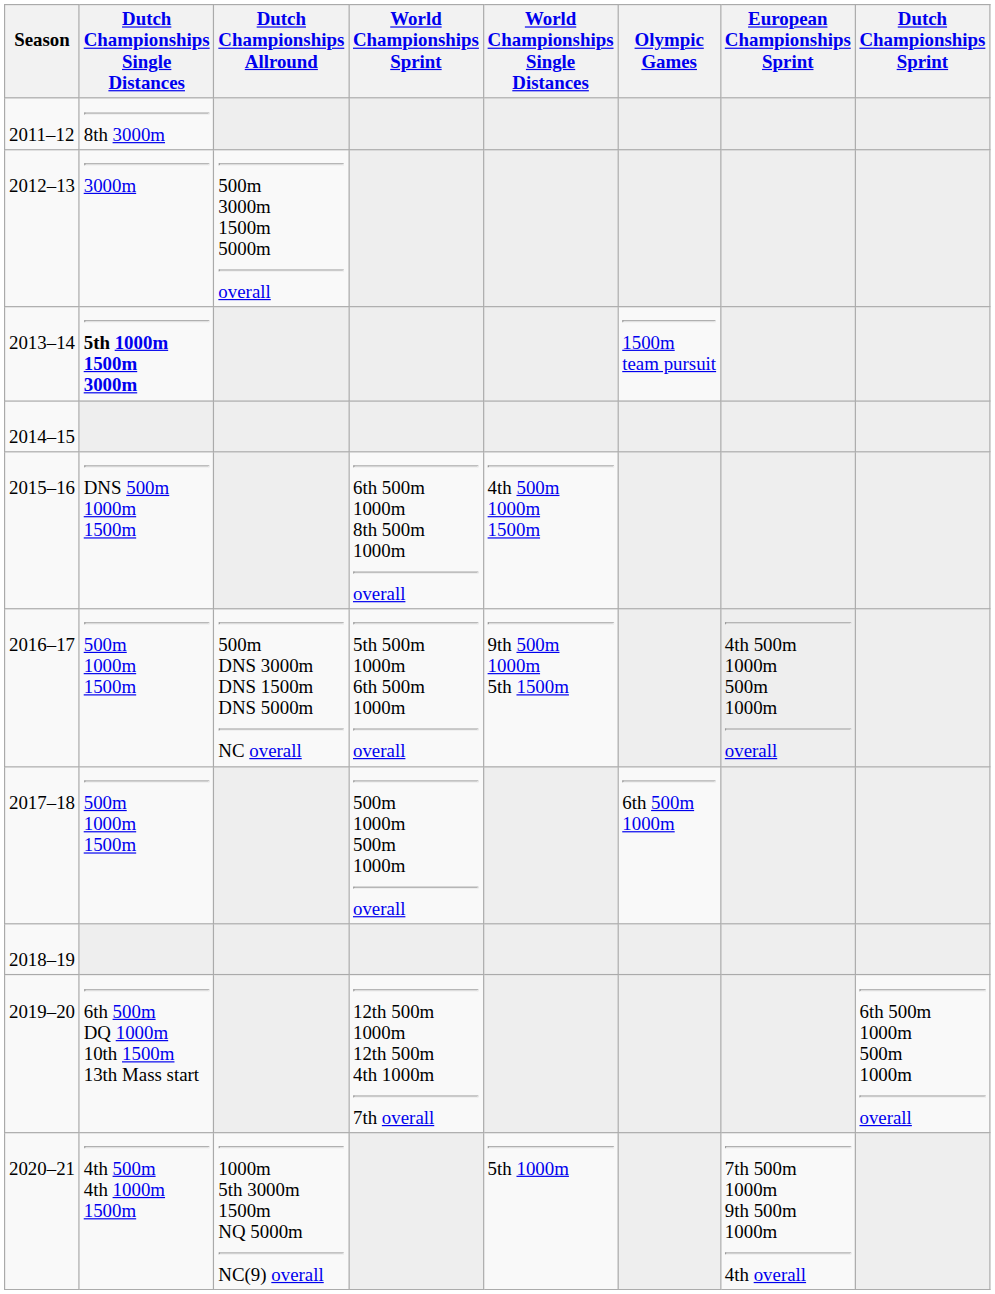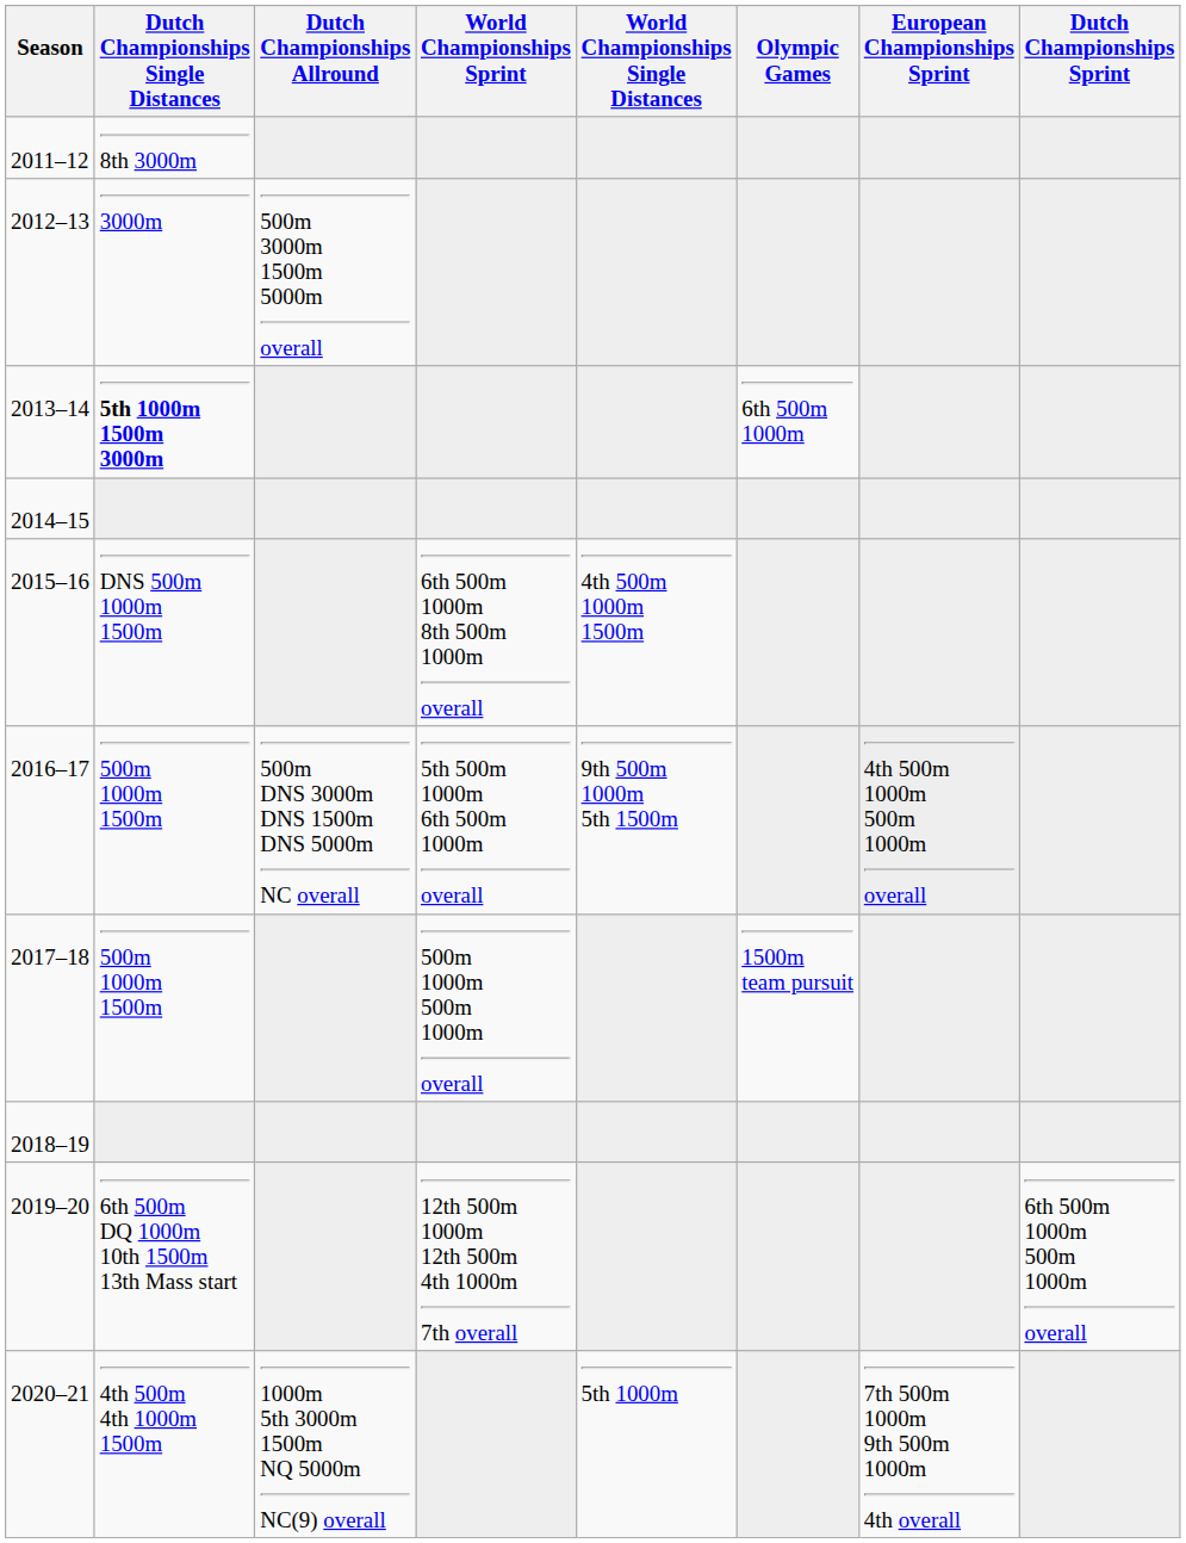 <table class="wikitable">
 <tr style="vertical-align: top;">
 <th><br> Season</th>
 <th><a href='#'>Dutch <br> Championships <br> Single <br> Distances</a></th>
 <th><a href='#'>Dutch <br> Championships <br> Allround</a></th>
 <th><a href='#'>World <br> Championships <br> Sprint</a></th>
 <th><a href='#'>World <br> Championships <br> Single <br> Distances</a></th>
 <th> <br> <a href='#'>Olympic <br> Games</a></th>
 <th><a href='#'>European <br> Championships <br> Sprint</a></th>
 <th><a href='#'>Dutch <br> Championships <br> Sprint</a></th>
 </tr>
 <tr style="vertical-align: top;">
 <td><br> 2011–12</td>
 <td> <hr> 8th <a href='#'>3000m</a> <br></td>
 <td bgcolor=#EEEEEE></td>
 <td bgcolor=#EEEEEE></td>
 <td bgcolor=#EEEEEE></td>
 <td bgcolor=#EEEEEE></td>
 <td bgcolor=#EEEEEE></td>
 <td bgcolor=#EEEEEE></td>
 </tr>
 <tr style="vertical-align: top;">
 <td><br> 2012–13</td>
 <td> <hr>  <a href='#'>3000m</a></td>
 <td> <hr>  500m <br>  3000m <br>  1500m <br>  5000m <hr>  <a href='#'>overall</a></td>
 <td bgcolor=#EEEEEE></td>
 <td bgcolor=#EEEEEE></td>
 <td bgcolor=#EEEEEE></td>
 <td bgcolor=#EEEEEE></td>
 <td bgcolor=#EEEEEE></td>
 </tr>
 <tr style="vertical-align: top;">
 <td><br> 2013–14</td>
 <td><strong> <hr> 5th <a href='#'>1000m</a> <br>  <a href='#'>1500m</a> <br>  <a href='#'>3000m</a></strong></td>
 <td bgcolor=#EEEEEE></td>
 <td bgcolor=#EEEEEE></td>
 <td bgcolor=#EEEEEE></td>
-<td> <hr>  <a href='#'>1500m</a> <br>  <a href='#'>team pursuit</a></td>
+<td> <hr> 6th <a href='#'>500m</a> <br>  <a href='#'>1000m</a></td>
 <td bgcolor=#EEEEEE></td>
 <td bgcolor=#EEEEEE></td>
 </tr>
 <tr style="vertical-align: top;">
 <td><br> 2014–15</td>
 <td bgcolor=#EEEEEE></td>
 <td bgcolor=#EEEEEE></td>
 <td bgcolor=#EEEEEE></td>
 <td bgcolor=#EEEEEE></td>
 <td bgcolor=#EEEEEE></td>
 <td bgcolor=#EEEEEE></td>
 <td bgcolor=#EEEEEE></td>
 </tr>
 <tr style="vertical-align: top;">
 <td><br> 2015–16</td>
 <td> <hr> DNS <a href='#'>500m</a> <br>  <a href='#'>1000m</a> <br>  <a href='#'>1500m</a></td>
 <td bgcolor=#EEEEEE></td>
 <td> <hr> 6th 500m <br>  1000m <br> 8th 500m <br>  1000m <hr>  <a href='#'>overall</a></td>
 <td> <hr> 4th <a href='#'>500m</a> <br>  <a href='#'>1000m</a> <br>  <a href='#'>1500m</a></td>
 <td bgcolor=#EEEEEE></td>
 <td bgcolor=#EEEEEE></td>
 <td bgcolor=#EEEEEE></td>
 </tr>
 <tr style="vertical-align: top;">
 <td><br> 2016–17</td>
 <td> <hr>  <a href='#'>500m</a> <br>  <a href='#'>1000m</a> <br>  <a href='#'>1500m</a></td>
 <td> <hr>  500m <br> DNS 3000m <br> DNS 1500m <br> DNS 5000m <hr> NC <a href='#'>overall</a></td>
 <td> <hr> 5th 500m <br>  1000m <br> 6th 500m <br>  1000m <hr>  <a href='#'>overall</a></td>
 <td> <hr> 9th <a href='#'>500m</a> <br>  <a href='#'>1000m</a> <br> 5th <a href='#'>1500m</a></td>
 <td bgcolor=#EEEEEE></td>
 <td bgcolor=#EEEEEE> <hr> 4th 500m <br>  1000m <br>  500m <br>  1000m <hr>  <a href='#'>overall</a></td>
 <td bgcolor=#EEEEEE></td>
 </tr>
 <tr style="vertical-align: top;">
 <td><br> 2017–18</td>
 <td> <hr>  <a href='#'>500m</a> <br>  <a href='#'>1000m</a> <br>  <a href='#'>1500m</a></td>
 <td bgcolor=#EEEEEE></td>
 <td> <hr>  500m <br>  1000m <br>  500m <br>  1000m <hr>  <a href='#'>overall</a></td>
 <td bgcolor=#EEEEEE></td>
-<td> <hr> 6th <a href='#'>500m</a> <br>  <a href='#'>1000m</a></td>
+<td> <hr>  <a href='#'>1500m</a> <br>  <a href='#'>team pursuit</a></td>
 <td bgcolor=#EEEEEE></td>
 <td bgcolor=#EEEEEE></td>
 </tr>
 <tr style="vertical-align: top;">
 <td><br> 2018–19</td>
 <td bgcolor=#EEEEEE></td>
 <td bgcolor=#EEEEEE></td>
 <td bgcolor=#EEEEEE></td>
 <td bgcolor=#EEEEEE></td>
 <td bgcolor=#EEEEEE></td>
 <td bgcolor=#EEEEEE></td>
 <td bgcolor=#EEEEEE></td>
 </tr>
 <tr style="vertical-align: top;">
 <td><br> 2019–20</td>
 <td> <hr> 6th <a href='#'>500m</a> <br> DQ <a href='#'>1000m</a> <br> 10th <a href='#'>1500m</a> <br> 13th Mass start</td>
 <td bgcolor=#EEEEEE></td>
 <td> <hr> 12th 500m <br>  1000m <br> 12th 500m <br> 4th 1000m <hr> 7th <a href='#'>overall</a></td>
 <td bgcolor=#EEEEEE></td>
 <td bgcolor=#EEEEEE></td>
 <td bgcolor=#EEEEEE></td>
 <td> <hr> 6th 500m <br>  1000m <br>  500m <br>  1000m <hr>  <a href='#'>overall</a></td>
 </tr>
 <tr style="vertical-align: top;">
 <td><br> 2020–21</td>
 <td> <hr> 4th <a href='#'>500m</a> <br> 4th <a href='#'>1000m</a> <br>  <a href='#'>1500m</a></td>
 <td> <hr>  1000m <br> 5th 3000m <br>  1500m <br> NQ 5000m <hr> NC(9) <a href='#'>overall</a></td>
 <td bgcolor=#EEEEEE></td>
 <td> <hr> 5th <a href='#'>1000m</a></td>
 <td bgcolor=#EEEEEE></td>
 <td> <hr> 7th 500m <br>  1000m <br> 9th 500m <br>  1000m <hr> 4th <a href='#'>overall</a></td>
 <td bgcolor=#EEEEEE></td>
 </tr>
 </table>
